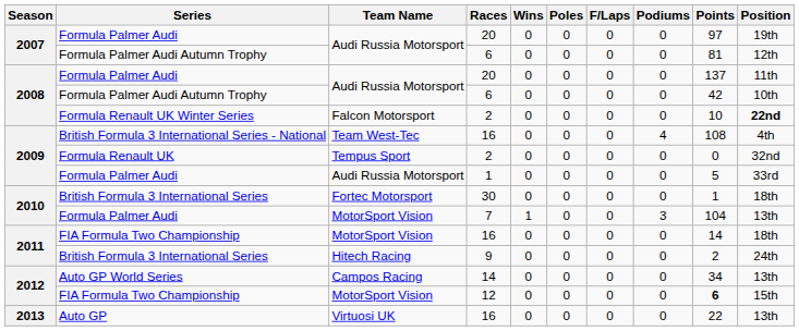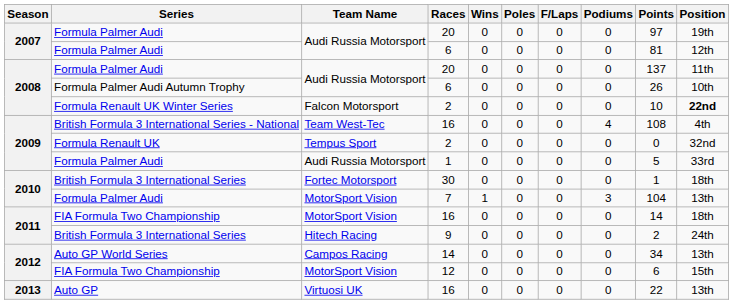 <table class="wikitable" style="font-size: 90%; text-align:center">
 <tr>
 <th>Season</th>
 <th>Series</th>
 <th>Team Name</th>
 <th>Races</th>
 <th>Wins</th>
 <th>Poles</th>
 <th>F/Laps</th>
 <th>Podiums</th>
 <th>Points</th>
 <th>Position</th>
 </tr>
 <tr>
 <th rowspan=2>2007</th>
 <td align=left><a href='#'>Formula Palmer Audi</a></td>
 <td align=left rowspan=2>Audi Russia Motorsport</td>
 <td>20</td>
 <td>0</td>
 <td>0</td>
 <td>0</td>
 <td>0</td>
 <td>97</td>
 <td>19th</td>
 </tr>
 <tr>
-<td align=left>Formula Palmer Audi Autumn Trophy</td>
+<td align=left><a href='#'>Formula Palmer Audi</a></td>
 <td>6</td>
 <td>0</td>
 <td>0</td>
 <td>0</td>
 <td>0</td>
 <td>81</td>
 <td>12th</td>
 </tr>
 <tr>
 <th rowspan=3>2008</th>
 <td align=left><a href='#'>Formula Palmer Audi</a></td>
 <td align=left rowspan=2>Audi Russia Motorsport</td>
 <td>20</td>
 <td>0</td>
 <td>0</td>
 <td>0</td>
 <td>0</td>
 <td>137</td>
 <td>11th</td>
 </tr>
 <tr>
 <td align=left>Formula Palmer Audi Autumn Trophy</td>
 <td>6</td>
 <td>0</td>
 <td>0</td>
 <td>0</td>
 <td>0</td>
-<td>42</td>
+<td>26</td>
 <td>10th</td>
 </tr>
 <tr>
 <td align=left><a href='#'>Formula Renault UK Winter Series</a></td>
 <td align=left>Falcon Motorsport</td>
 <td>2</td>
 <td>0</td>
 <td>0</td>
 <td>0</td>
 <td>0</td>
 <td>10</td>
 <td><strong>22nd</strong></td>
 </tr>
 <tr>
 <th rowspan=3>2009</th>
 <td align=left><a href='#'>British Formula 3 International Series - National</a></td>
 <td align=left><a href='#'>Team West-Tec</a></td>
 <td>16</td>
 <td>0</td>
 <td>0</td>
 <td>0</td>
 <td>4</td>
 <td>108</td>
 <td>4th</td>
 </tr>
 <tr>
 <td align=left><a href='#'>Formula Renault UK</a></td>
 <td align=left><a href='#'>Tempus Sport</a></td>
 <td>2</td>
 <td>0</td>
 <td>0</td>
 <td>0</td>
 <td>0</td>
 <td>0</td>
 <td>32nd</td>
 </tr>
 <tr>
 <td align=left><a href='#'>Formula Palmer Audi</a></td>
 <td align=left>Audi Russia Motorsport</td>
 <td>1</td>
 <td>0</td>
 <td>0</td>
 <td>0</td>
 <td>0</td>
 <td>5</td>
 <td>33rd</td>
 </tr>
 <tr>
 <th rowspan=2>2010</th>
 <td align=left><a href='#'>British Formula 3 International Series</a></td>
 <td align=left><a href='#'>Fortec Motorsport</a></td>
 <td>30</td>
 <td>0</td>
 <td>0</td>
 <td>0</td>
 <td>0</td>
 <td>1</td>
 <td>18th</td>
 </tr>
 <tr>
 <td align=left><a href='#'>Formula Palmer Audi</a></td>
 <td align=left><a href='#'>MotorSport Vision</a></td>
 <td>7</td>
 <td>1</td>
 <td>0</td>
 <td>0</td>
 <td>3</td>
 <td>104</td>
 <td>13th</td>
 </tr>
 <tr>
 <th rowspan=2>2011</th>
 <td align=left><a href='#'>FIA Formula Two Championship</a></td>
 <td align=left><a href='#'>MotorSport Vision</a></td>
 <td>16</td>
 <td>0</td>
 <td>0</td>
 <td>0</td>
 <td>0</td>
 <td>14</td>
 <td>18th</td>
 </tr>
 <tr>
 <td align=left><a href='#'>British Formula 3 International Series</a></td>
 <td align=left><a href='#'>Hitech Racing</a></td>
 <td>9</td>
 <td>0</td>
 <td>0</td>
 <td>0</td>
 <td>0</td>
 <td>2</td>
 <td>24th</td>
 </tr>
 <tr>
 <th rowspan=2>2012</th>
 <td align=left><a href='#'>Auto GP World Series</a></td>
 <td align=left><a href='#'>Campos Racing</a></td>
 <td>14</td>
 <td>0</td>
 <td>0</td>
 <td>0</td>
 <td>0</td>
 <td>34</td>
 <td>13th</td>
 </tr>
 <tr>
 <td align=left><a href='#'>FIA Formula Two Championship</a></td>
 <td align=left><a href='#'>MotorSport Vision</a></td>
 <td>12</td>
 <td>0</td>
 <td>0</td>
 <td>0</td>
 <td>0</td>
-<td><strong>6</strong></td>
+<td>6</td>
 <td>15th</td>
 </tr>
 <tr>
 <th>2013</th>
 <td align=left><a href='#'>Auto GP</a></td>
 <td align=left><a href='#'>Virtuosi UK</a></td>
 <td>16</td>
 <td>0</td>
 <td>0</td>
 <td>0</td>
 <td>0</td>
 <td>22</td>
 <td>13th</td>
 </tr>
 </table>
